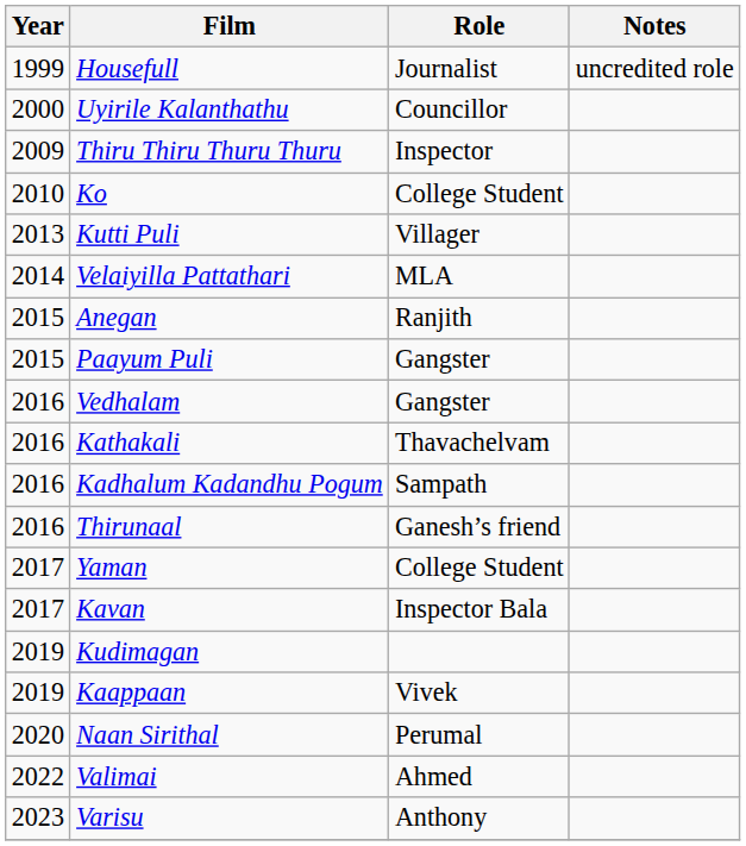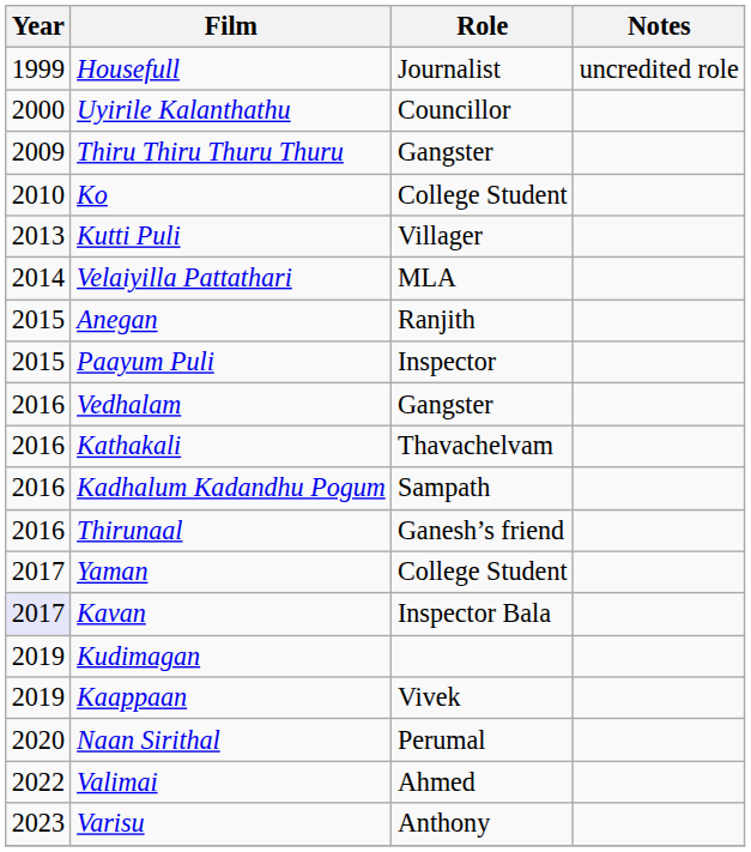 <table class="wikitable sortable">
 <tr>
 <th>Year</th>
 <th>Film</th>
 <th>Role</th>
 <th>Notes</th>
 </tr>
 <tr>
 <td>1999</td>
 <td><em><a href='#'>Housefull</a></em></td>
 <td>Journalist</td>
 <td>uncredited role</td>
 </tr>
 <tr>
 <td>2000</td>
 <td><em><a href='#'>Uyirile Kalanthathu</a></em></td>
 <td>Councillor</td>
 <td></td>
 </tr>
 <tr>
 <td>2009</td>
 <td><em><a href='#'>Thiru Thiru Thuru Thuru</a></em></td>
-<td>Inspector</td>
+<td>Gangster</td>
 <td></td>
 </tr>
 <tr>
 <td>2010</td>
 <td><em><a href='#'>Ko</a></em></td>
 <td>College Student</td>
 <td></td>
 </tr>
 <tr>
 <td>2013</td>
 <td><em><a href='#'>Kutti Puli</a></em></td>
 <td>Villager</td>
 <td></td>
 </tr>
 <tr>
 <td>2014</td>
 <td><em><a href='#'>Velaiyilla Pattathari</a></em></td>
 <td>MLA</td>
 <td></td>
 </tr>
 <tr>
 <td>2015</td>
 <td><em><a href='#'>Anegan</a></em></td>
 <td>Ranjith</td>
 <td></td>
 </tr>
 <tr>
 <td>2015</td>
 <td><em><a href='#'>Paayum Puli</a></em></td>
-<td>Gangster</td>
+<td>Inspector</td>
 <td></td>
 </tr>
 <tr>
 <td>2016</td>
 <td><em><a href='#'>Vedhalam</a></em></td>
 <td>Gangster</td>
 <td></td>
 </tr>
 <tr>
 <td>2016</td>
 <td><em><a href='#'>Kathakali</a></em></td>
 <td>Thavachelvam</td>
 <td></td>
 </tr>
 <tr>
 <td>2016</td>
 <td><em><a href='#'>Kadhalum Kadandhu Pogum</a></em></td>
 <td>Sampath</td>
 <td></td>
 </tr>
 <tr>
 <td>2016</td>
 <td><em><a href='#'>Thirunaal</a></em></td>
 <td>Ganesh’s friend</td>
 <td></td>
 </tr>
 <tr>
 <td>2017</td>
 <td><em><a href='#'>Yaman</a></em></td>
 <td>College Student</td>
 <td></td>
 </tr>
 <tr>
-<td>2017</td>
+<td style="background: lavender;">2017</td>
 <td><em><a href='#'>Kavan</a></em></td>
 <td>Inspector Bala</td>
 <td></td>
 </tr>
 <tr>
 <td>2019</td>
 <td><em><a href='#'>Kudimagan</a></em></td>
 <td></td>
 <td></td>
 </tr>
 <tr>
 <td>2019</td>
 <td><em><a href='#'>Kaappaan</a></em></td>
 <td>Vivek</td>
 <td></td>
 </tr>
 <tr>
 <td>2020</td>
 <td><em><a href='#'>Naan Sirithal</a></em></td>
 <td>Perumal</td>
 <td></td>
 </tr>
 <tr>
 <td>2022</td>
 <td><em><a href='#'>Valimai</a></em></td>
 <td>Ahmed</td>
 <td></td>
 </tr>
 <tr>
 <td>2023</td>
 <td><em><a href='#'>Varisu</a></em></td>
 <td>Anthony</td>
 <td></td>
 </tr>
 <tr>
 </tr>
 </table>
